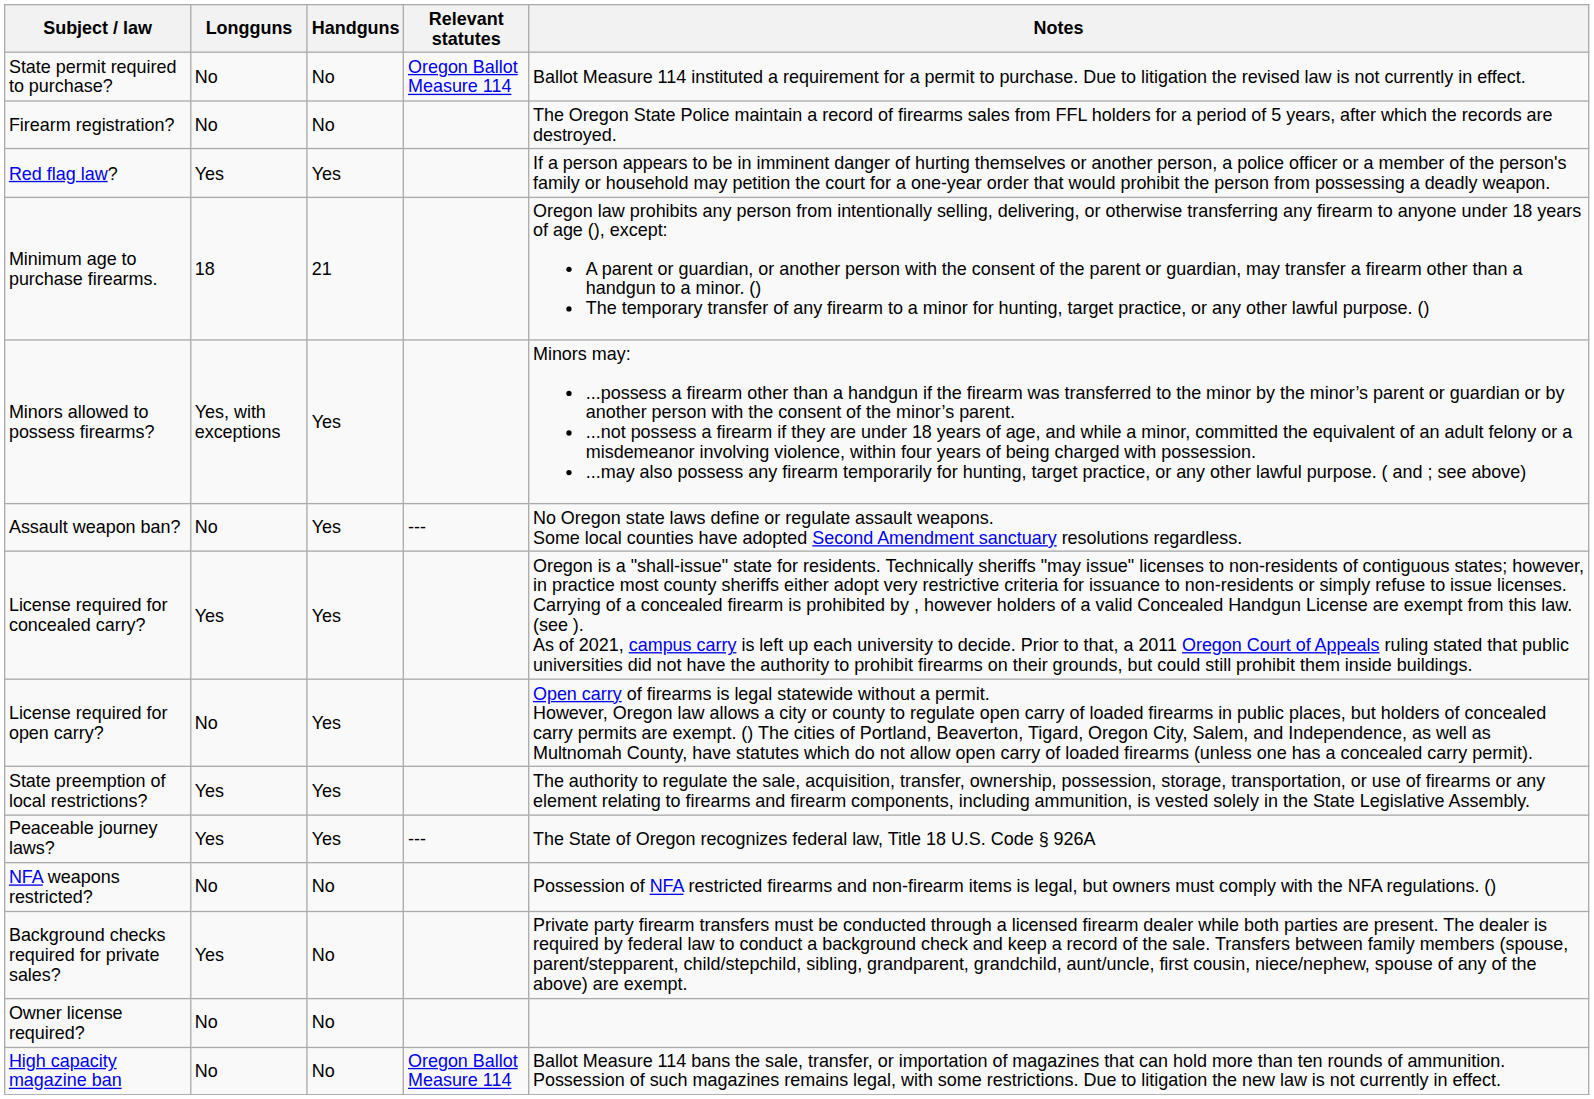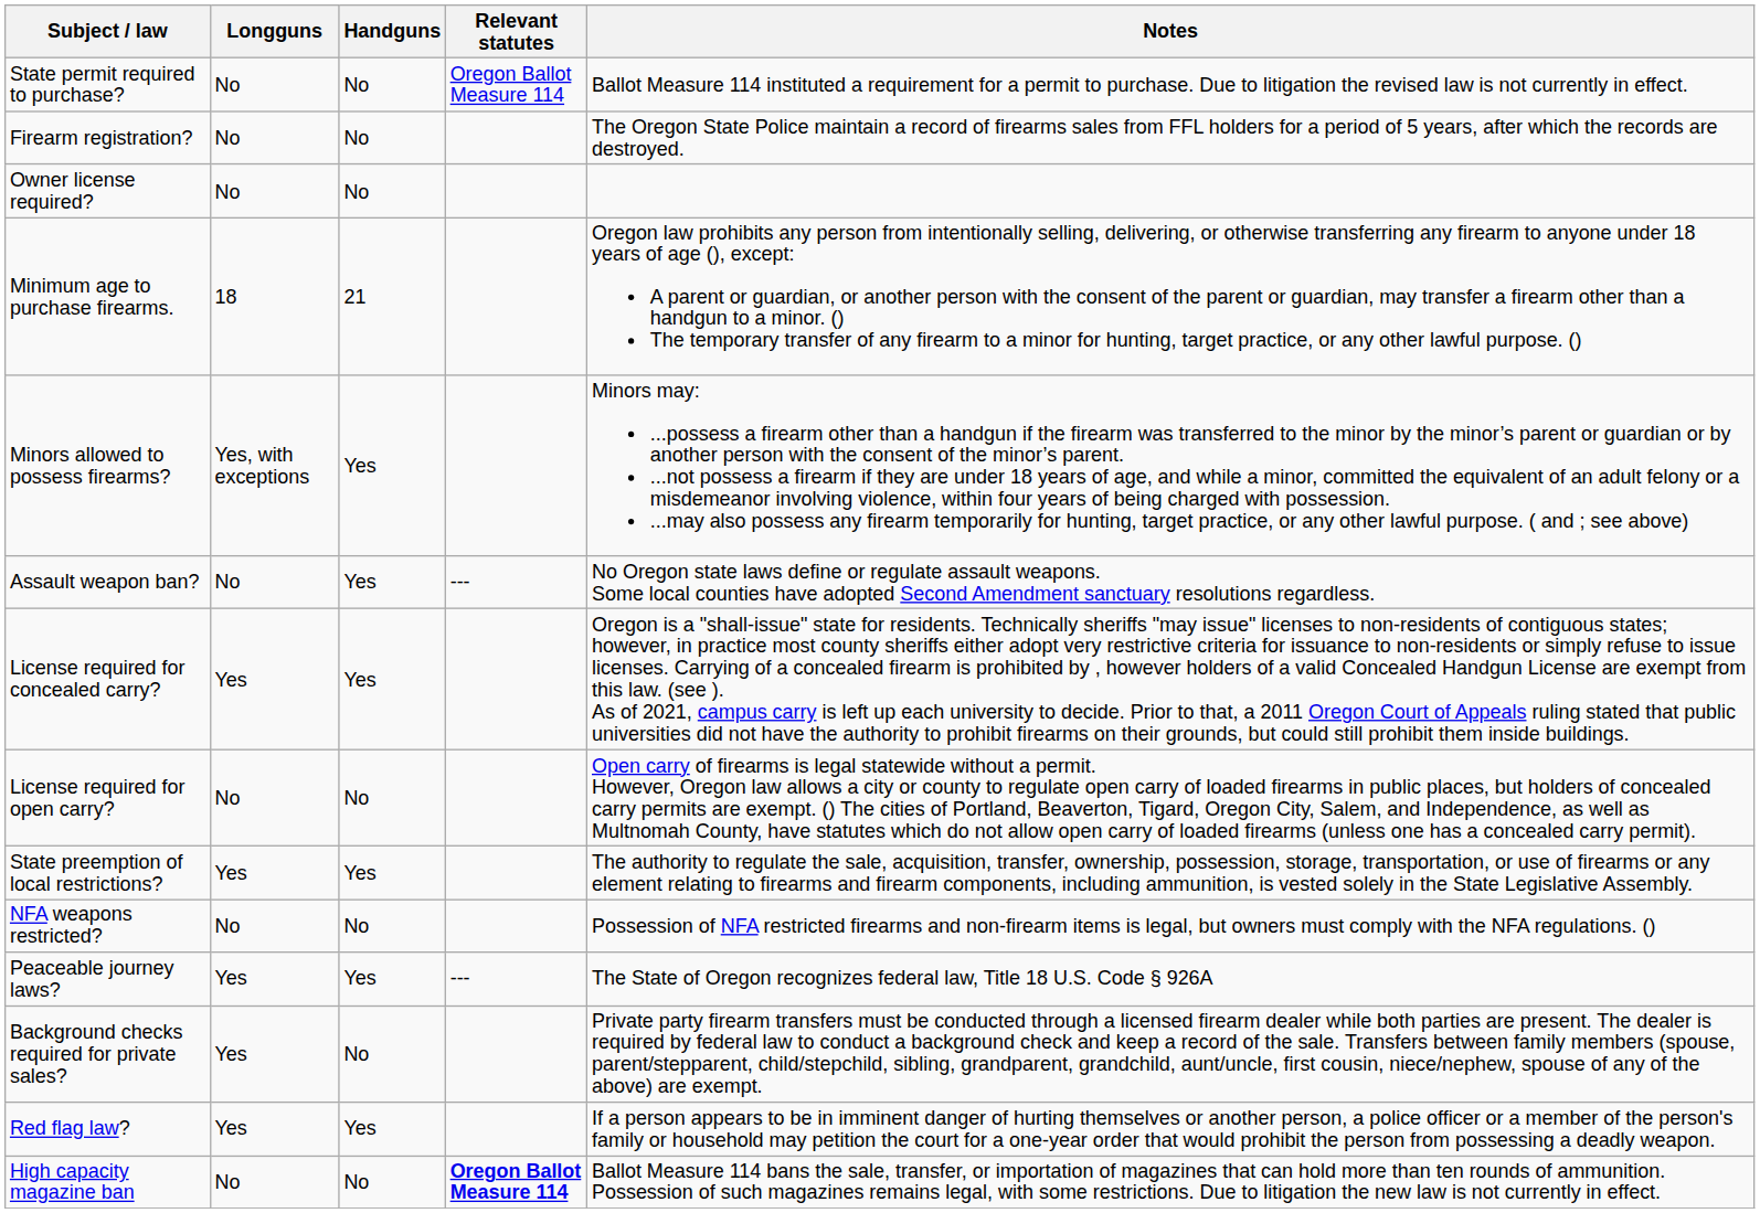 <table class="wikitable"  style="font-size:85%; width:95%;">
 <tr>
 <th>Subject / law</th>
 <th>Longguns</th>
 <th>Handguns</th>
 <th>Relevant statutes</th>
 <th>Notes</th>
 </tr>
 <tr>
 <td>State permit required to purchase?</td>
 <td>No</td>
 <td>No</td>
 <td><a href='#'>Oregon Ballot Measure 114</a></td>
 <td>Ballot Measure 114 instituted a requirement for a permit to purchase.  Due to litigation the revised law is not currently in effect.</td>
 </tr>
 <tr>
 <td>Firearm registration?</td>
 <td>No</td>
 <td>No</td>
 <td></td>
 <td>The Oregon State Police maintain a record of firearms sales from FFL holders for a period of 5 years, after which the records are destroyed.</td>
 </tr>
 <tr>
-<td><a href='#'>Red flag law</a>?</td>
-<td>Yes</td>
-<td>Yes</td>
+<td>Owner license required?</td>
+<td>No</td>
+<td>No</td>
 <td></td>
-<td>If a person appears to be in imminent danger of hurting themselves or another person, a police officer or a member of the person's family or household may petition the court for a one-year order that would prohibit the person from possessing a deadly weapon.</td>
+<td></td>
 </tr>
 <tr>
 <td>Minimum age to purchase firearms.</td>
 <td>18</td>
 <td>21</td>
 <td></td>
 <td>Oregon law prohibits any person from intentionally selling, delivering, or otherwise transferring any firearm to anyone under 18 years of age (), except:<br><ul><li>A parent or guardian, or another person with the consent of the parent or guardian, may transfer a firearm other than a handgun to a minor. ()</li><li>The temporary transfer of any firearm to a minor for hunting, target practice, or any other lawful purpose. ()</li></ul></td>
 </tr>
 <tr>
 <td>Minors allowed to possess firearms?</td>
 <td>Yes, with exceptions</td>
 <td>Yes</td>
 <td></td>
 <td>Minors may:<br><ul><li>...possess a firearm other than a handgun if the firearm was transferred to the minor by the minor’s parent or guardian or by another person with the consent of the minor’s parent. </li><li>...not possess a firearm if they are under 18 years of age, and while a minor, committed the equivalent of an adult felony or a misdemeanor involving violence, within four years of being charged with possession. </li><li>...may also possess any firearm temporarily for hunting, target practice, or any other lawful purpose.  ( and ; see above)</li></ul></td>
 </tr>
 <tr>
 <td>Assault weapon ban?</td>
 <td>No</td>
 <td>Yes</td>
 <td><div>---</div></td>
 <td>No Oregon state laws define or regulate assault weapons.<br>Some local counties have adopted <a href='#'>Second Amendment sanctuary</a> resolutions regardless.</td>
 </tr>
 <tr>
 <td>License required for concealed carry?</td>
 <td>Yes</td>
 <td>Yes</td>
 <td></td>
 <td>Oregon is a "shall-issue" state for residents. Technically sheriffs "may issue" licenses to non-residents of contiguous states; however, in practice most county sheriffs either adopt very restrictive criteria for issuance to non-residents or simply refuse to issue licenses.  Carrying of a concealed firearm is prohibited by , however holders of a valid Concealed Handgun License are exempt from this law. (see ).<br>As of 2021, <a href='#'>campus carry</a> is left up each university to decide. Prior to that, a 2011 <a href='#'>Oregon Court of Appeals</a> ruling stated that public universities did not have the authority to prohibit firearms on their grounds, but could still prohibit them inside buildings.</td>
 </tr>
 <tr>
 <td>License required for open carry?</td>
 <td>No</td>
-<td>Yes</td>
+<td>No</td>
 <td></td>
 <td><a href='#'>Open carry</a> of firearms is legal statewide without a permit.<br>However, Oregon law allows a city or county to regulate open carry of loaded firearms in public places, but holders of concealed carry permits are exempt. () The cities of Portland, Beaverton, Tigard, Oregon City, Salem, and Independence, as well as Multnomah County, have statutes which do not allow open carry of loaded firearms (unless one has a concealed carry permit).</td>
 </tr>
 <tr>
 <td>State preemption of local restrictions?</td>
 <td>Yes</td>
 <td>Yes</td>
 <td></td>
 <td>The authority to regulate the sale, acquisition, transfer, ownership, possession, storage, transportation, or use of firearms or any element relating to firearms and firearm components, including ammunition, is vested solely in the State Legislative Assembly.</td>
 </tr>
 <tr>
+<td><a href='#'>NFA</a> weapons restricted?</td>
+<td>No</td>
+<td>No</td>
+<td></td>
+<td>Possession of <a href='#'>NFA</a> restricted firearms and non-firearm items is legal, but owners must comply with the NFA regulations. ()</td>
+</tr>
+<tr>
 <td>Peaceable journey laws?</td>
 <td>Yes</td>
 <td>Yes</td>
 <td><div>---</div></td>
 <td>The State of Oregon recognizes federal law, Title 18 U.S. Code § 926A</td>
-</tr>
-<tr>
-<td><a href='#'>NFA</a> weapons restricted?</td>
-<td>No</td>
-<td>No</td>
-<td></td>
-<td>Possession of <a href='#'>NFA</a> restricted firearms and non-firearm items is legal, but owners must comply with the NFA regulations. ()</td>
 </tr>
 <tr>
 <td>Background checks required for private sales?</td>
 <td>Yes</td>
 <td>No</td>
 <td></td>
 <td>Private party firearm transfers must be conducted through a licensed firearm dealer while both parties are present. The dealer is required by federal law to conduct a background check and keep a record of the sale. Transfers between family members (spouse, parent/stepparent, child/stepchild, sibling, grandparent, grandchild, aunt/uncle, first cousin, niece/nephew, spouse of any of the above) are exempt.</td>
 </tr>
 <tr>
-<td>Owner license required?</td>
-<td>No</td>
-<td>No</td>
+<td><a href='#'>Red flag law</a>?</td>
+<td>Yes</td>
+<td>Yes</td>
 <td></td>
-<td></td>
+<td>If a person appears to be in imminent danger of hurting themselves or another person, a police officer or a member of the person's family or household may petition the court for a one-year order that would prohibit the person from possessing a deadly weapon.</td>
 </tr>
 <tr>
 <td><a href='#'>High capacity magazine ban</a></td>
 <td>No</td>
 <td>No</td>
-<td><a href='#'>Oregon Ballot Measure 114</a></td>
+<td><strong><a href='#'>Oregon Ballot Measure 114</a></strong></td>
 <td>Ballot Measure 114 bans the sale, transfer, or importation of magazines that can hold more than ten rounds of ammunition. Possession of such magazines remains legal, with some restrictions. Due to litigation the new law is not currently in effect.</td>
 </tr>
 <tr>
 </tr>
 </table>
